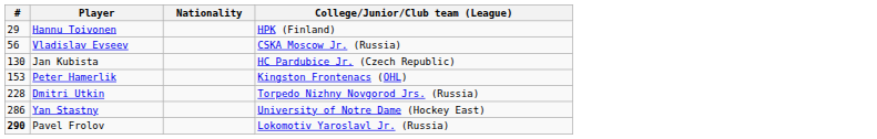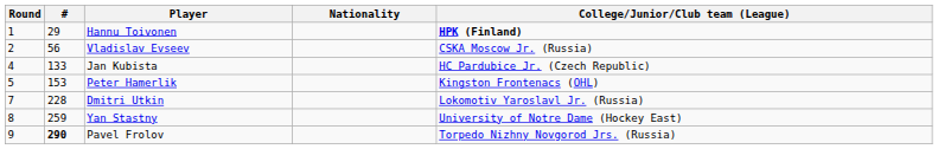 <table class="wikitable">
 <tr align="center">
+<th bgcolor="#DDDDFF" width="4.0%">Round</th>
 <th bgcolor="#DDDDFF" width="4.0%">#</th>
 <th bgcolor="#DDDDFF" width="21.0%">Player</th>
 <th bgcolor="#DDDDFF" width="14.5%">Nationality</th>
 <th bgcolor="#DDDDFF" width="50.0%">College/Junior/Club team (League)</th>
 </tr>
 <tr>
+<td>1</td>
 <td>29</td>
 <td><a href='#'>Hannu Toivonen</a></td>
 <td></td>
-<td><a href='#'>HPK</a> (Finland)</td>
+<td><strong><a href='#'>HPK</a> (Finland)</strong></td>
 </tr>
 <tr>
+<td>2</td>
 <td>56</td>
 <td><a href='#'>Vladislav Evseev</a></td>
 <td></td>
 <td><a href='#'>CSKA Moscow Jr.</a> (Russia)</td>
 </tr>
 <tr>
-<td>130</td>
+<td>4</td>
+<td>133</td>
 <td>Jan Kubista</td>
 <td></td>
 <td><a href='#'>HC Pardubice Jr.</a> (Czech Republic)</td>
 </tr>
 <tr>
+<td>5</td>
 <td>153</td>
 <td><a href='#'>Peter Hamerlik</a></td>
 <td></td>
 <td><a href='#'>Kingston Frontenacs</a> (<a href='#'>OHL</a>)</td>
 </tr>
 <tr>
+<td>7</td>
 <td>228</td>
 <td><a href='#'>Dmitri Utkin</a></td>
 <td></td>
-<td><a href='#'>Torpedo Nizhny Novgorod Jrs.</a> (Russia)</td>
+<td><a href='#'>Lokomotiv Yaroslavl Jr.</a> (Russia)</td>
 </tr>
 <tr>
-<td>286</td>
+<td>8</td>
+<td>259</td>
 <td><a href='#'>Yan Stastny</a></td>
 <td></td>
 <td><a href='#'>University of Notre Dame</a> (Hockey East)</td>
 </tr>
 <tr>
+<td>9</td>
 <td><strong>290</strong></td>
 <td>Pavel Frolov</td>
 <td></td>
-<td><a href='#'>Lokomotiv Yaroslavl Jr.</a> (Russia)</td>
+<td><a href='#'>Torpedo Nizhny Novgorod Jrs.</a> (Russia)</td>
 </tr>
 </table>
